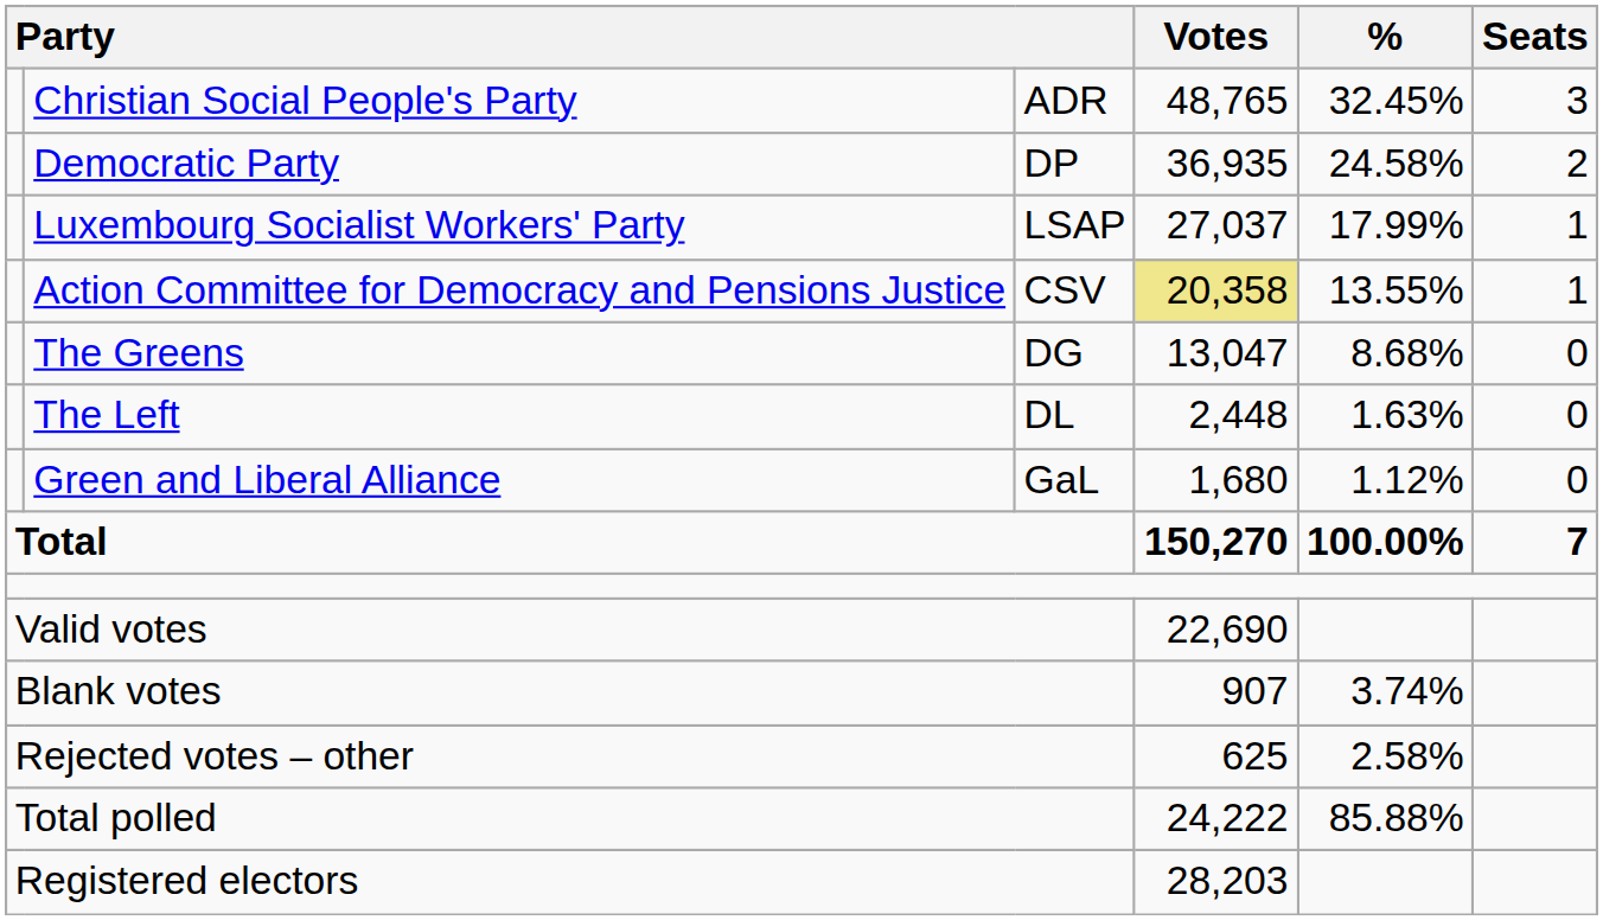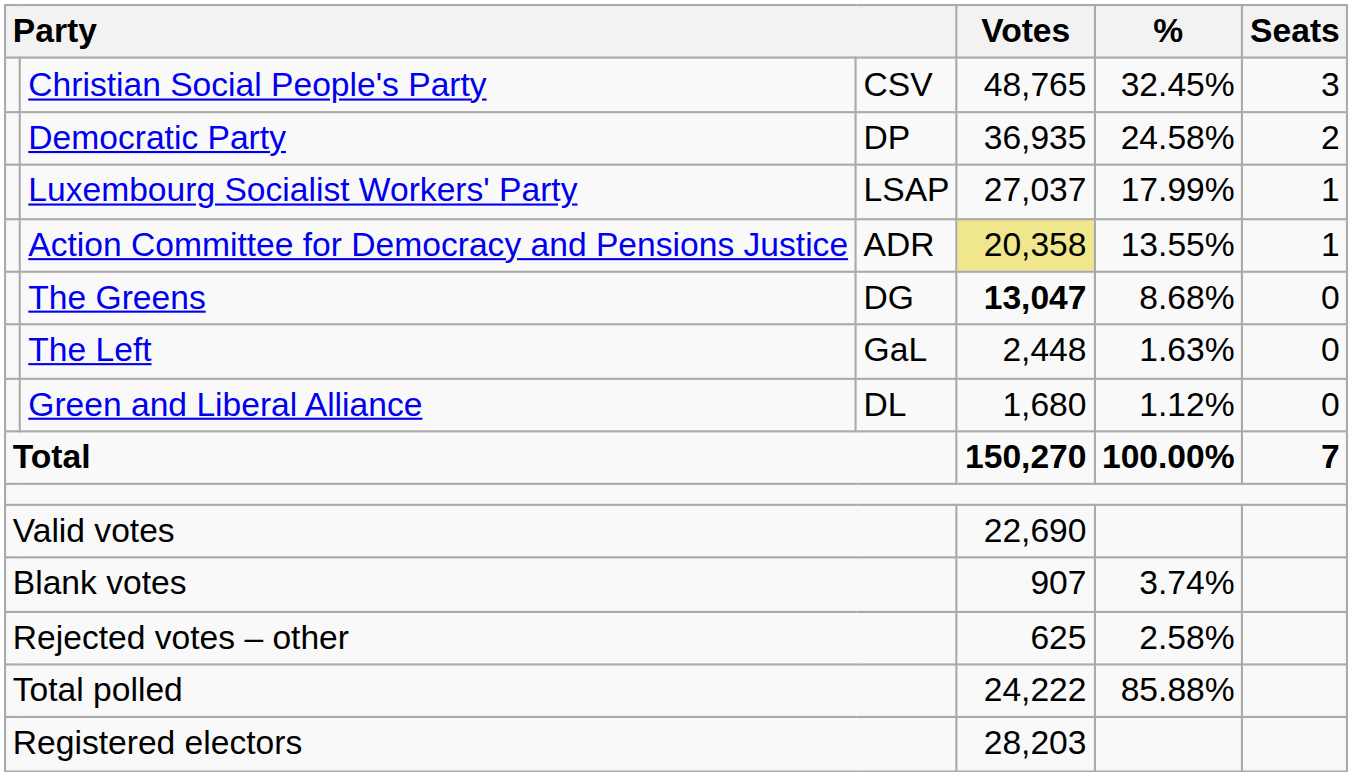 <table class="wikitable" border="1" style="text-align:right;">
 <tr>
 <th style="text-align:left;" valign=bottom colspan=3>Party</th>
 <th align=center valign=bottom width="50">Votes</th>
 <th align=center valign=bottom width="50">%</th>
 <th align=center>Seats</th>
 </tr>
 <tr>
 <td></td>
 <td align=left><a href='#'>Christian Social People's Party</a></td>
-<td align=left>ADR</td>
+<td align=left>CSV</td>
 <td>48,765</td>
 <td>32.45%</td>
 <td>3</td>
 </tr>
 <tr>
 <td></td>
 <td align=left><a href='#'>Democratic Party</a></td>
 <td align=left>DP</td>
 <td>36,935</td>
 <td>24.58%</td>
 <td>2</td>
 </tr>
 <tr>
 <td></td>
 <td align=left><a href='#'>Luxembourg Socialist Workers' Party</a></td>
 <td align=left>LSAP</td>
 <td>27,037</td>
 <td>17.99%</td>
 <td>1</td>
 </tr>
 <tr>
 <td></td>
 <td align=left><a href='#'>Action Committee for Democracy and Pensions Justice</a></td>
-<td align=left>CSV</td>
+<td align=left>ADR</td>
 <td style="background: khaki;">20,358</td>
 <td>13.55%</td>
 <td>1</td>
 </tr>
 <tr>
 <td></td>
 <td align=left><a href='#'>The Greens</a></td>
 <td align=left>DG</td>
-<td>13,047</td>
+<td><strong>13,047</strong></td>
 <td>8.68%</td>
 <td>0</td>
 </tr>
 <tr>
 <td></td>
 <td align=left><a href='#'>The Left</a></td>
-<td align=left>DL</td>
+<td align=left>GaL</td>
 <td>2,448</td>
 <td>1.63%</td>
 <td>0</td>
 </tr>
 <tr>
 <td></td>
 <td align=left><a href='#'>Green and Liberal Alliance</a></td>
-<td align=left>GaL</td>
+<td align=left>DL</td>
 <td>1,680</td>
 <td>1.12%</td>
 <td>0</td>
 </tr>
 <tr style="font-weight:bold">
 <td align=left colspan=3>Total</td>
 <td>150,270</td>
 <td>100.00%</td>
 <td>7</td>
 </tr>
 <tr>
 <td colspan=6 height="2"></td>
 </tr>
 <tr>
 <td align=left colspan=3>Valid votes</td>
 <td>22,690</td>
 <td></td>
 <td></td>
 </tr>
 <tr>
 <td align=left colspan=3>Blank votes</td>
 <td>907</td>
 <td>3.74%</td>
 <td></td>
 </tr>
 <tr>
 <td align=left colspan=3>Rejected votes – other</td>
 <td>625</td>
 <td>2.58%</td>
 <td></td>
 </tr>
 <tr>
 <td align=left colspan=3>Total polled</td>
 <td>24,222</td>
 <td>85.88%</td>
 <td></td>
 </tr>
 <tr>
 <td align=left colspan=3>Registered electors</td>
 <td>28,203</td>
 <td></td>
 <td></td>
 </tr>
 </table>
